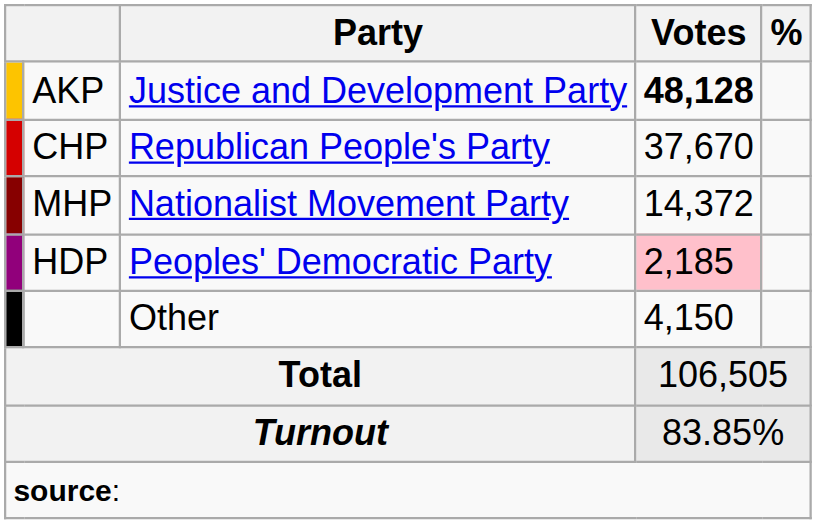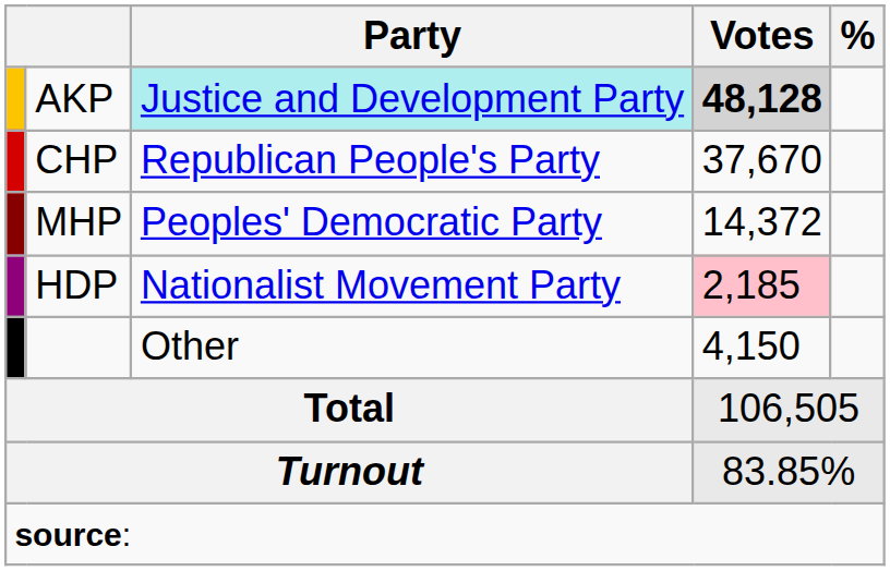 <table class="wikitable">
 <tr>
 <th colspan="2" align="center"></th>
 <th align="center">Party</th>
 <th align="center">Votes</th>
 <th align="center">%</th>
 </tr>
 <tr align="left">
 <td bgcolor="#FDC400" width="1"></td>
 <td>AKP</td>
-<td><a href='#'>Justice and Development Party</a></td>
-<td><strong>48,128</strong></td>
+<td style="background: paleturquoise;"><a href='#'>Justice and Development Party</a></td>
+<td style="background: lightgrey;"><strong>48,128</strong></td>
 <td><strong></strong></td>
 </tr>
 <tr align="left">
 <td bgcolor="#d50000" width="1"></td>
 <td>CHP</td>
 <td><a href='#'>Republican People's Party</a></td>
 <td>37,670</td>
 <td></td>
 </tr>
 <tr align="left">
 <td bgcolor="#870000" width="1"></td>
 <td>MHP</td>
-<td><a href='#'>Nationalist Movement Party</a></td>
+<td><a href='#'>Peoples' Democratic Party</a></td>
 <td>14,372</td>
 <td></td>
 </tr>
 <tr align="left">
 <td bgcolor="#91007B" width="1"></td>
 <td>HDP</td>
-<td><a href='#'>Peoples' Democratic Party</a></td>
+<td><a href='#'>Nationalist Movement Party</a></td>
 <td style="background: pink;">2,185</td>
 <td></td>
 </tr>
 <tr align="left">
 <td bgcolor=" " width="1"></td>
 <td></td>
 <td>Other</td>
 <td>4,150</td>
 <td></td>
 </tr>
 <tr align="left" style="background-color:#E9E9E9">
 <th colspan="3" align="center"><strong>Total</strong></th>
 <td colspan="5" align="center">106,505</td>
 </tr>
 <tr align="left" style="background-color:#E9E9E9">
 <th colspan="3" align="center"><em>Turnout</em></th>
 <td colspan="5" align="center">83.85%</td>
 </tr>
 <tr>
 <td colspan="9" align="left"><small><strong>source</strong>: </small></td>
 </tr>
 </table>
